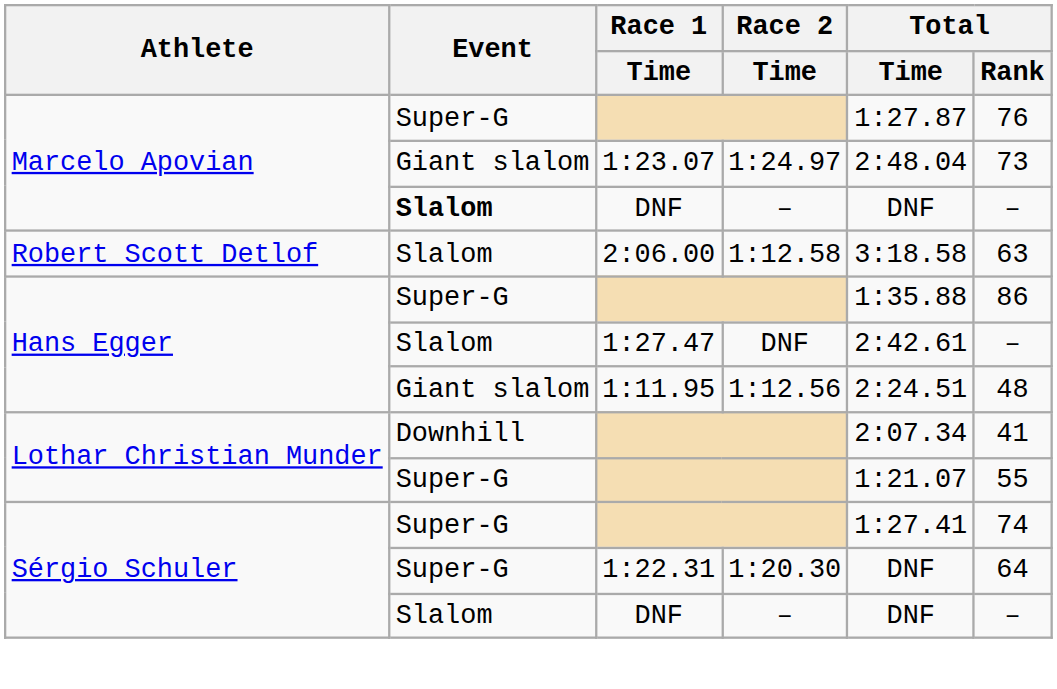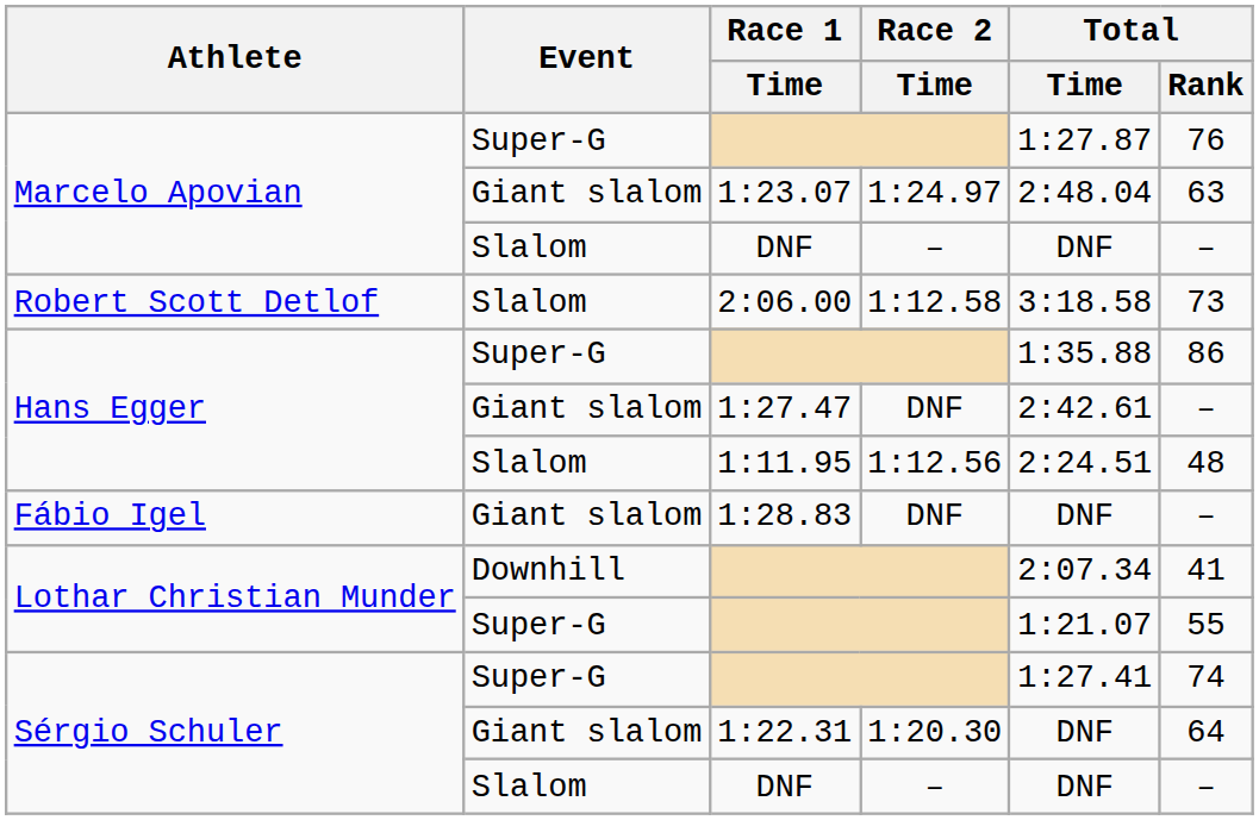 <table class="wikitable" style="font-size:90%">
 <tr>
 <th rowspan="2">Athlete</th>
 <th rowspan="2">Event</th>
 <th>Race 1</th>
 <th>Race 2</th>
 <th colspan="2">Total</th>
 </tr>
 <tr>
 <th>Time</th>
 <th>Time</th>
 <th>Time</th>
 <th>Rank</th>
 </tr>
 <tr>
 <td rowspan="3"><a href='#'>Marcelo Apovian</a></td>
 <td>Super-G</td>
 <td colspan="2" bgcolor="wheat"></td>
 <td align="center">1:27.87</td>
 <td align="center">76</td>
 </tr>
 <tr>
 <td>Giant slalom</td>
 <td align="center">1:23.07</td>
 <td align="center">1:24.97</td>
 <td align="center">2:48.04</td>
-<td align="center">73</td>
+<td align="center">63</td>
 </tr>
 <tr>
-<td><strong>Slalom</strong></td>
+<td>Slalom</td>
 <td align="center">DNF</td>
 <td align="center">–</td>
 <td align="center">DNF</td>
 <td align="center">–</td>
 </tr>
 <tr>
 <td><a href='#'>Robert Scott Detlof</a></td>
 <td>Slalom</td>
 <td align="center">2:06.00</td>
 <td align="center">1:12.58</td>
 <td align="center">3:18.58</td>
-<td align="center">63</td>
+<td align="center">73</td>
 </tr>
 <tr>
 <td rowspan="3"><a href='#'>Hans Egger</a></td>
 <td>Super-G</td>
 <td colspan="2" bgcolor="wheat"></td>
 <td align="center">1:35.88</td>
 <td align="center">86</td>
 </tr>
 <tr>
-<td>Slalom</td>
+<td>Giant slalom</td>
 <td align="center">1:27.47</td>
 <td align="center">DNF</td>
 <td align="center">2:42.61</td>
 <td align="center">–</td>
 </tr>
 <tr>
-<td>Giant slalom</td>
+<td>Slalom</td>
 <td align="center">1:11.95</td>
 <td align="center">1:12.56</td>
 <td align="center">2:24.51</td>
 <td align="center">48</td>
+</tr>
+<tr>
+<td><a href='#'>Fábio Igel</a></td>
+<td>Giant slalom</td>
+<td align="center">1:28.83</td>
+<td align="center">DNF</td>
+<td align="center">DNF</td>
+<td align="center">–</td>
 </tr>
 <tr>
 <td rowspan="2"><a href='#'>Lothar Christian Munder</a></td>
 <td>Downhill</td>
 <td colspan="2" bgcolor="wheat"></td>
 <td align="center">2:07.34</td>
 <td align="center">41</td>
 </tr>
 <tr>
 <td>Super-G</td>
 <td colspan="2" bgcolor="wheat"></td>
 <td align="center">1:21.07</td>
 <td align="center">55</td>
 </tr>
 <tr>
 <td rowspan="3"><a href='#'>Sérgio Schuler</a></td>
 <td>Super-G</td>
 <td colspan="2" bgcolor="wheat"></td>
 <td align="center">1:27.41</td>
 <td align="center">74</td>
 </tr>
 <tr>
-<td>Super-G</td>
+<td>Giant slalom</td>
 <td align="center">1:22.31</td>
 <td align="center">1:20.30</td>
 <td align="center">DNF</td>
 <td align="center">64</td>
 </tr>
 <tr>
 <td>Slalom</td>
 <td align="center">DNF</td>
 <td align="center">–</td>
 <td align="center">DNF</td>
 <td align="center">–</td>
 </tr>
 </table>
